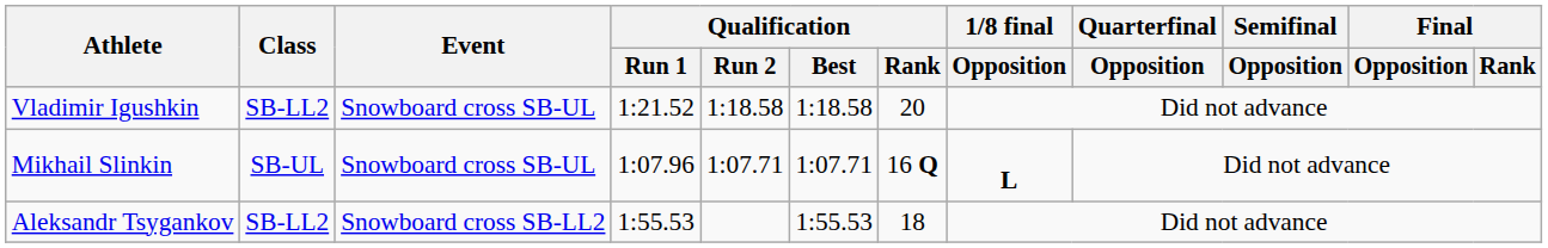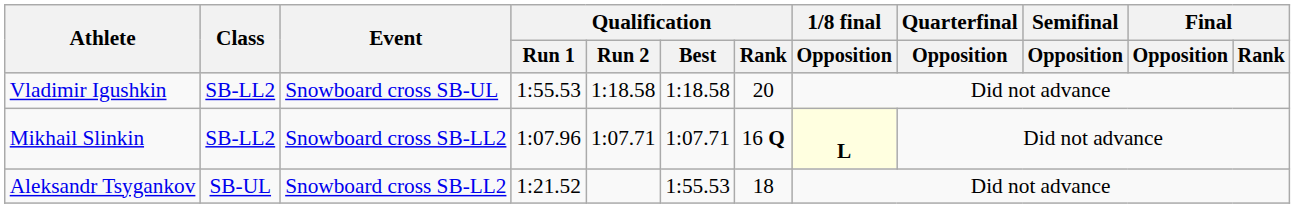 <table class="wikitable" style="font-size:90%">
 <tr>
 <th rowspan=2>Athlete</th>
 <th rowspan=2>Class</th>
 <th rowspan=2>Event</th>
 <th colspan=4>Qualification</th>
 <th>1/8 final</th>
 <th>Quarterfinal</th>
 <th>Semifinal</th>
 <th colspan=2>Final</th>
 </tr>
 <tr style="font-size:95%">
 <th>Run 1</th>
 <th>Run 2</th>
 <th>Best</th>
 <th>Rank</th>
 <th>Opposition</th>
 <th>Opposition</th>
 <th>Opposition</th>
 <th>Opposition</th>
 <th>Rank</th>
 </tr>
 <tr align=center>
 <td align=left><a href='#'>Vladimir Igushkin</a></td>
 <td><a href='#'>SB-LL2</a></td>
 <td align=left><a href='#'>Snowboard cross SB-UL</a></td>
-<td>1:21.52</td>
+<td>1:55.53</td>
 <td>1:18.58</td>
 <td>1:18.58</td>
 <td>20</td>
 <td colspan=5>Did not advance</td>
 </tr>
 <tr align=center>
 <td align=left><a href='#'>Mikhail Slinkin</a></td>
-<td><a href='#'>SB-UL</a></td>
-<td align=left><a href='#'>Snowboard cross SB-UL</a></td>
+<td><a href='#'>SB-LL2</a></td>
+<td align=left><a href='#'>Snowboard cross SB-LL2</a></td>
 <td>1:07.96</td>
 <td>1:07.71</td>
 <td>1:07.71</td>
 <td>16 <strong>Q</strong></td>
-<td><br><strong>L</strong></td>
+<td style="background: lightyellow;"><br><strong>L</strong></td>
 <td colspan=4>Did not advance</td>
 </tr>
 <tr align=center>
 <td align=left><a href='#'>Aleksandr Tsygankov</a></td>
-<td><a href='#'>SB-LL2</a></td>
+<td><a href='#'>SB-UL</a></td>
 <td align=left><a href='#'>Snowboard cross SB-LL2</a></td>
-<td>1:55.53</td>
+<td>1:21.52</td>
 <td></td>
 <td>1:55.53</td>
 <td>18</td>
 <td colspan=5>Did not advance</td>
 </tr>
 </table>
